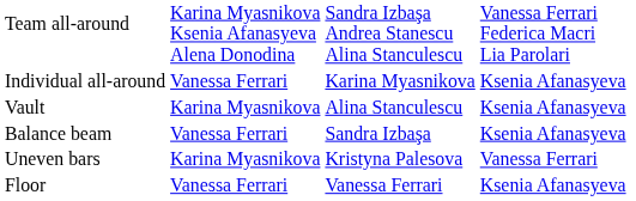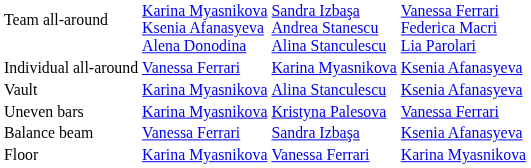 <table>
 <tr>
 <td>Team all-around</td>
 <td><br><a href='#'>Karina Myasnikova</a><br><a href='#'>Ksenia Afanasyeva</a><br><a href='#'>Alena Donodina</a></td>
 <td><br><a href='#'>Sandra Izbaşa</a><br><a href='#'>Andrea Stanescu</a><br><a href='#'>Alina Stanculescu</a></td>
 <td><br><a href='#'>Vanessa Ferrari</a><br><a href='#'>Federica Macri</a><br><a href='#'>Lia Parolari</a></td>
 </tr>
 <tr>
 <td>Individual all-around</td>
 <td><a href='#'>Vanessa Ferrari</a> <br> </td>
 <td><a href='#'>Karina Myasnikova</a> <br> </td>
 <td><a href='#'>Ksenia Afanasyeva</a> <br> </td>
 </tr>
 <tr>
 <td>Vault</td>
 <td><a href='#'>Karina Myasnikova</a> <br> </td>
 <td><a href='#'>Alina Stanculescu</a> <br> </td>
 <td><a href='#'>Ksenia Afanasyeva</a> <br> </td>
 </tr>
 <tr>
+<td>Uneven bars</td>
+<td><a href='#'>Karina Myasnikova</a> <br> </td>
+<td><a href='#'>Kristyna Palesova</a> <br> </td>
+<td><a href='#'>Vanessa Ferrari</a> <br> </td>
+</tr>
+<tr>
 <td>Balance beam</td>
 <td><a href='#'>Vanessa Ferrari</a> <br> </td>
 <td><a href='#'>Sandra Izbaşa</a> <br> </td>
 <td><a href='#'>Ksenia Afanasyeva</a> <br> </td>
 </tr>
 <tr>
-<td>Uneven bars</td>
+<td>Floor</td>
 <td><a href='#'>Karina Myasnikova</a> <br> </td>
-<td><a href='#'>Kristyna Palesova</a> <br> </td>
 <td><a href='#'>Vanessa Ferrari</a> <br> </td>
-</tr>
-<tr>
-<td>Floor</td>
-<td><a href='#'>Vanessa Ferrari</a> <br> </td>
-<td><a href='#'>Vanessa Ferrari</a> <br> </td>
-<td><a href='#'>Ksenia Afanasyeva</a> <br> </td>
+<td><a href='#'>Karina Myasnikova</a> <br> </td>
 </tr>
 </table>
